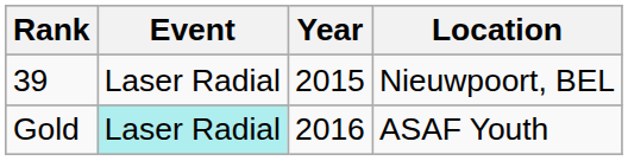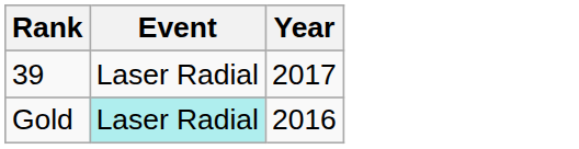 <table class="wikitable">
 <tr>
 <th>Rank</th>
 <th>Event</th>
 <th>Year</th>
-<th>Location</th>
 </tr>
 <tr>
 <td>39</td>
 <td>Laser Radial</td>
-<td>2015</td>
-<td>Nieuwpoort, BEL</td>
+<td>2017</td>
 </tr>
 <tr>
 <td>Gold</td>
 <td style="background: paleturquoise;">Laser Radial</td>
 <td>2016</td>
-<td>ASAF Youth</td>
 </tr>
 </table>
